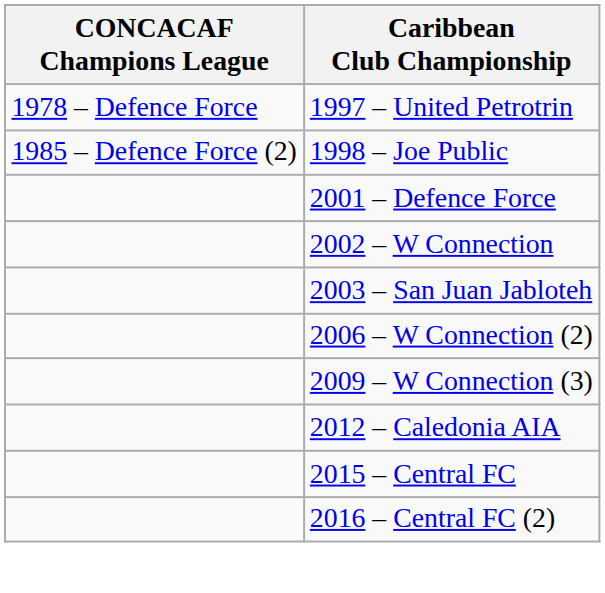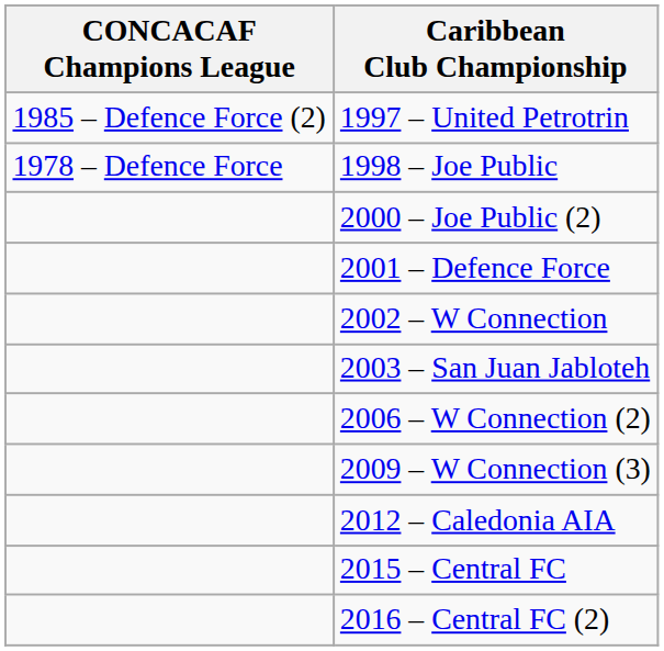 <table class="wikitable" style="font-size:90%;">
 <tr>
 <th>CONCACAF<br>Champions League</th>
 <th>Caribbean<br>Club Championship</th>
 </tr>
 <tr>
-<td><a href='#'>1978</a> – <a href='#'>Defence Force</a></td>
+<td><a href='#'>1985</a> – <a href='#'>Defence Force</a> (2)</td>
 <td><a href='#'>1997</a> – <a href='#'>United Petrotrin</a></td>
 </tr>
 <tr>
-<td><a href='#'>1985</a> – <a href='#'>Defence Force</a> (2)</td>
+<td><a href='#'>1978</a> – <a href='#'>Defence Force</a></td>
 <td><a href='#'>1998</a> – <a href='#'>Joe Public</a></td>
+</tr>
+<tr>
+<td></td>
+<td><a href='#'>2000</a> – <a href='#'>Joe Public</a> (2)</td>
 </tr>
 <tr>
 <td></td>
 <td><a href='#'>2001</a> – <a href='#'>Defence Force</a></td>
 </tr>
 <tr>
 <td></td>
 <td><a href='#'>2002</a> – <a href='#'>W Connection</a></td>
 </tr>
 <tr>
 <td></td>
 <td><a href='#'>2003</a> – <a href='#'>San Juan Jabloteh</a></td>
 </tr>
 <tr>
 <td></td>
 <td><a href='#'>2006</a> – <a href='#'>W Connection</a> (2)</td>
 </tr>
 <tr>
 <td></td>
 <td><a href='#'>2009</a> – <a href='#'>W Connection</a> (3)</td>
 </tr>
 <tr>
 <td></td>
 <td><a href='#'>2012</a> – <a href='#'>Caledonia AIA</a></td>
 </tr>
 <tr>
 <td></td>
 <td><a href='#'>2015</a> – <a href='#'>Central FC</a></td>
 </tr>
 <tr>
 <td></td>
 <td><a href='#'>2016</a> – <a href='#'>Central FC</a> (2)</td>
 </tr>
 </table>
